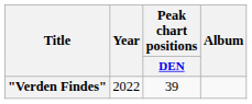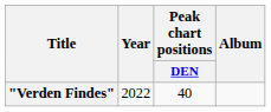 <table class="wikitable plainrowheaders" style="text-align:center">
 <tr>
 <th scope="col" rowspan="2">Title</th>
 <th scope="col" rowspan="2">Year</th>
 <th scope="col" colspan="1">Peak chart positions</th>
 <th scope="col" rowspan="2">Album</th>
 </tr>
 <tr>
 <th scope="col" style="width:2.5em;font-size:90%;"><a href='#'>DEN</a><br></th>
 </tr>
 <tr>
 <th scope="row">"Verden Findes"</th>
 <td>2022</td>
-<td>39</td>
+<td>40</td>
 <td></td>
 </tr>
 </table>
